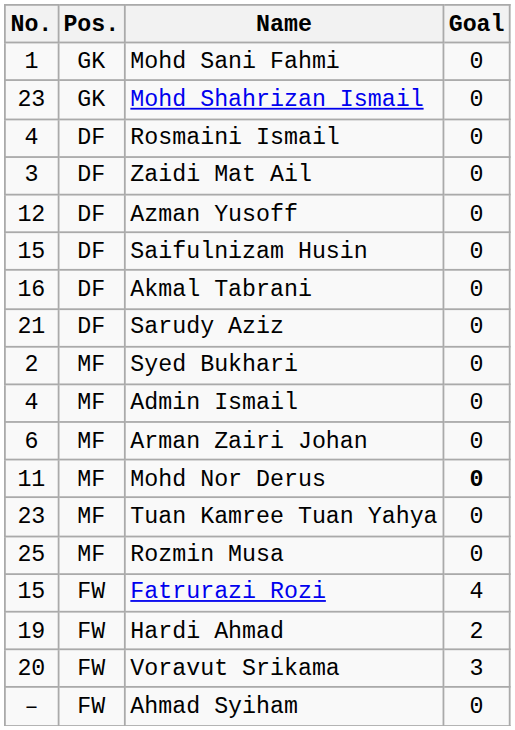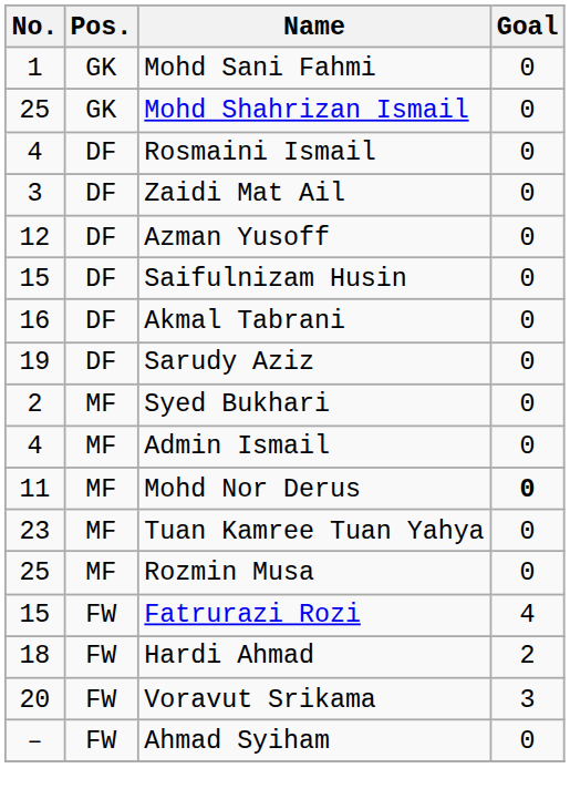 <table class="wikitable" style="text-align:center">
 <tr>
 <th>No.</th>
 <th>Pos.</th>
 <th>Name</th>
 <th>Goal</th>
 </tr>
 <tr>
 <td>1</td>
 <td>GK</td>
 <td align="left">Mohd Sani Fahmi</td>
 <td>0</td>
 </tr>
 <tr>
-<td>23</td>
+<td>25</td>
 <td>GK</td>
 <td align="left"><a href='#'>Mohd Shahrizan Ismail</a></td>
 <td>0</td>
 </tr>
 <tr>
 <td>4</td>
 <td>DF</td>
 <td align="left">Rosmaini Ismail</td>
 <td>0</td>
 </tr>
 <tr>
 <td>3</td>
 <td>DF</td>
 <td align="left">Zaidi Mat Ail</td>
 <td>0</td>
 </tr>
 <tr>
 <td>12</td>
 <td>DF</td>
 <td align="left">Azman Yusoff</td>
 <td>0</td>
 </tr>
 <tr>
 <td>15</td>
 <td>DF</td>
 <td align="left">Saifulnizam Husin</td>
 <td>0</td>
 </tr>
 <tr>
 <td>16</td>
 <td>DF</td>
 <td align="left">Akmal Tabrani</td>
 <td>0</td>
 </tr>
 <tr>
-<td>21</td>
+<td>19</td>
 <td>DF</td>
 <td align="left">Sarudy Aziz</td>
 <td>0</td>
 </tr>
 <tr>
 <td>2</td>
 <td>MF</td>
 <td align="left">Syed Bukhari</td>
 <td>0</td>
 </tr>
 <tr>
 <td>4</td>
 <td>MF</td>
 <td align="left">Admin Ismail</td>
-<td>0</td>
-</tr>
-<tr>
-<td>6</td>
-<td>MF</td>
-<td align="left">Arman Zairi Johan</td>
 <td>0</td>
 </tr>
 <tr>
 <td>11</td>
 <td>MF</td>
 <td align="left">Mohd Nor Derus</td>
 <td><strong>0</strong></td>
 </tr>
 <tr>
 <td>23</td>
 <td>MF</td>
 <td align="left">Tuan Kamree Tuan Yahya</td>
 <td>0</td>
 </tr>
 <tr>
 <td>25</td>
 <td>MF</td>
 <td align="left">Rozmin Musa</td>
 <td>0</td>
 </tr>
 <tr>
 <td>15</td>
 <td>FW</td>
 <td align="left"><a href='#'>Fatrurazi Rozi</a></td>
 <td>4</td>
 </tr>
 <tr>
-<td>19</td>
+<td>18</td>
 <td>FW</td>
 <td align="left">Hardi Ahmad</td>
 <td>2</td>
 </tr>
 <tr>
 <td>20</td>
 <td>FW</td>
 <td align="left">Voravut Srikama</td>
 <td>3</td>
 </tr>
 <tr>
 <td>–</td>
 <td>FW</td>
 <td align="left">Ahmad Syiham</td>
 <td>0</td>
 </tr>
 <tr>
 </tr>
 </table>
